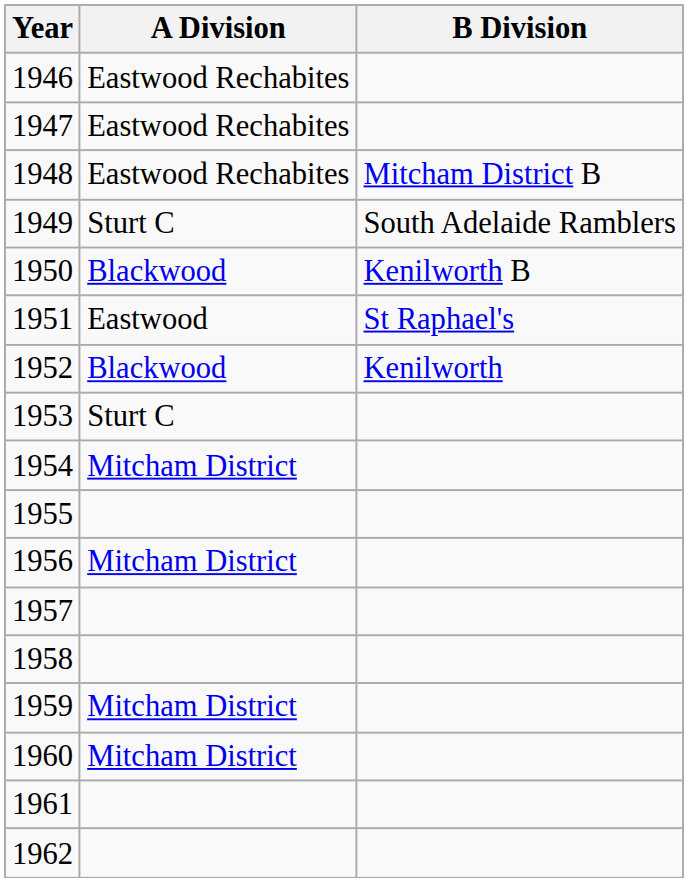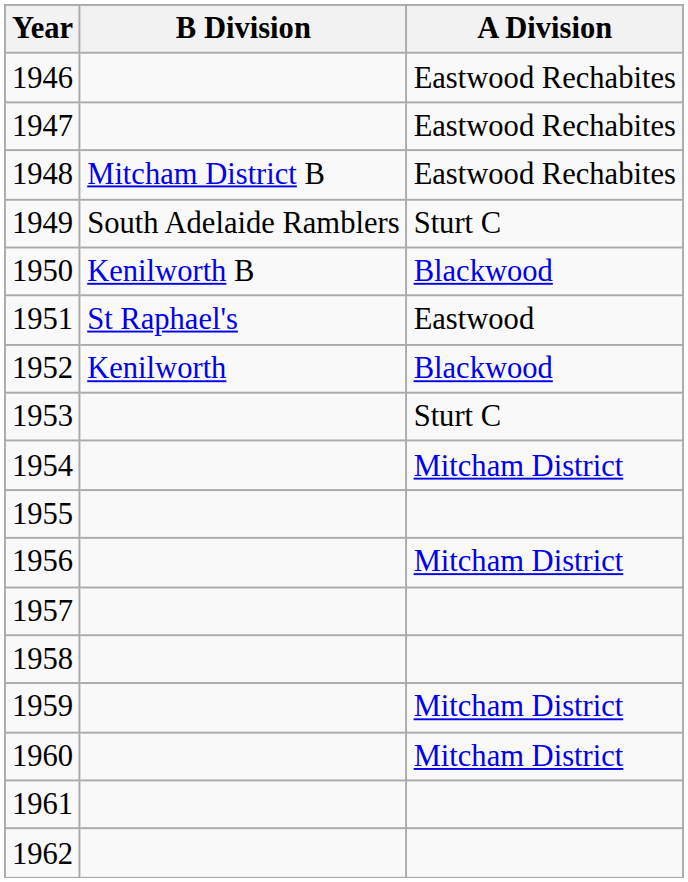 <table class="wikitable">
 <tr>
 <th>Year</th>
+<th>B Division</th>
 <th>A Division</th>
-<th>B Division</th>
 </tr>
 <tr>
 <td>1946</td>
+<td></td>
 <td>Eastwood Rechabites </td>
-<td></td>
 </tr>
 <tr>
 <td>1947</td>
+<td></td>
 <td>Eastwood Rechabites </td>
-<td></td>
 </tr>
 <tr>
 <td>1948</td>
+<td><a href='#'>Mitcham District</a> B </td>
 <td>Eastwood Rechabites </td>
-<td><a href='#'>Mitcham District</a> B </td>
 </tr>
 <tr>
 <td>1949</td>
+<td>South Adelaide Ramblers </td>
 <td>Sturt C </td>
-<td>South Adelaide Ramblers </td>
 </tr>
 <tr>
 <td>1950</td>
+<td><a href='#'>Kenilworth</a> B </td>
 <td><a href='#'>Blackwood</a></td>
-<td><a href='#'>Kenilworth</a> B </td>
 </tr>
 <tr>
 <td>1951</td>
+<td><a href='#'>St Raphael's</a></td>
 <td>Eastwood </td>
-<td><a href='#'>St Raphael's</a></td>
 </tr>
 <tr>
 <td>1952</td>
+<td><a href='#'>Kenilworth</a></td>
 <td><a href='#'>Blackwood</a></td>
-<td><a href='#'>Kenilworth</a></td>
 </tr>
 <tr>
 <td>1953</td>
+<td></td>
 <td>Sturt C</td>
-<td></td>
 </tr>
 <tr>
 <td>1954</td>
+<td></td>
 <td><a href='#'>Mitcham District</a></td>
-<td></td>
 </tr>
 <tr>
 <td>1955</td>
 <td></td>
 <td></td>
 </tr>
 <tr>
 <td>1956</td>
+<td></td>
 <td><a href='#'>Mitcham District</a></td>
-<td></td>
 </tr>
 <tr>
 <td>1957</td>
 <td></td>
 <td></td>
 </tr>
 <tr>
 <td>1958</td>
 <td></td>
 <td></td>
 </tr>
 <tr>
 <td>1959</td>
+<td></td>
 <td><a href='#'>Mitcham District</a></td>
-<td></td>
 </tr>
 <tr>
 <td>1960</td>
+<td></td>
 <td><a href='#'>Mitcham District</a></td>
-<td></td>
 </tr>
 <tr>
 <td>1961</td>
 <td></td>
 <td></td>
 </tr>
 <tr>
 <td>1962</td>
 <td></td>
 <td></td>
 </tr>
 </table>
